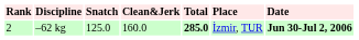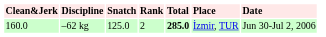 <table border=0 cellpadding=2 cellspacing=2>
 <tr bgcolor=#FFE8E8>
-<td><strong>Rank</strong></td>
+<td><strong>Clean&Jerk</strong></td>
 <td><strong>Discipline</strong></td>
 <td><strong>Snatch</strong></td>
-<td><strong>Clean&Jerk</strong></td>
+<td><strong>Rank</strong></td>
 <td><strong>Total</strong></td>
 <td><strong>Place</strong></td>
 <td><strong>Date</strong></td>
 </tr>
 <tr bgcolor=#CCFFCC>
-<td>2</td>
+<td>160.0</td>
 <td>–62 kg</td>
 <td>125.0</td>
-<td>160.0</td>
+<td>2</td>
 <td><strong>285.0</strong></td>
 <td><a href='#'>İzmir</a>, <a href='#'>TUR</a></td>
-<td><strong>Jun 30-Jul 2, 2006</strong></td>
+<td>Jun 30-Jul 2, 2006</td>
 </tr>
 </table>
